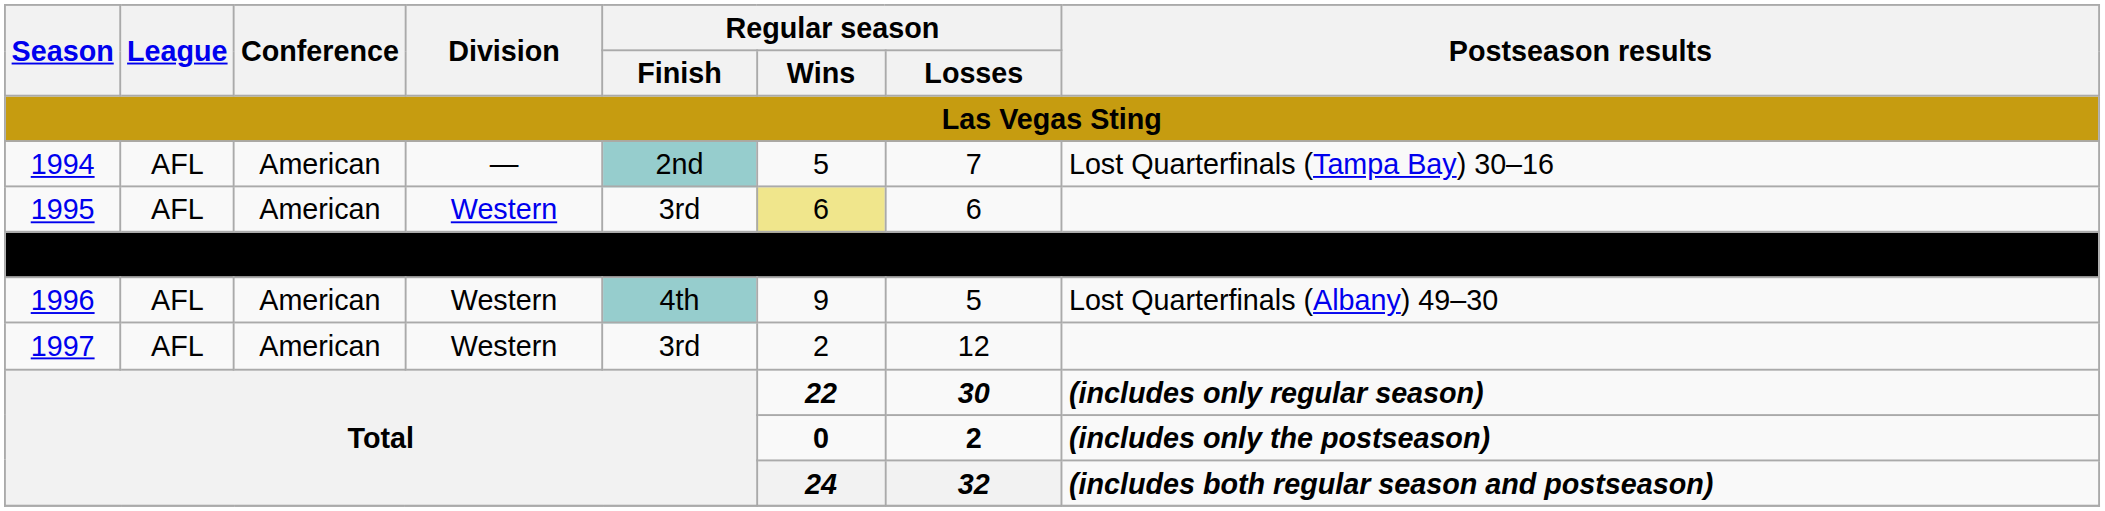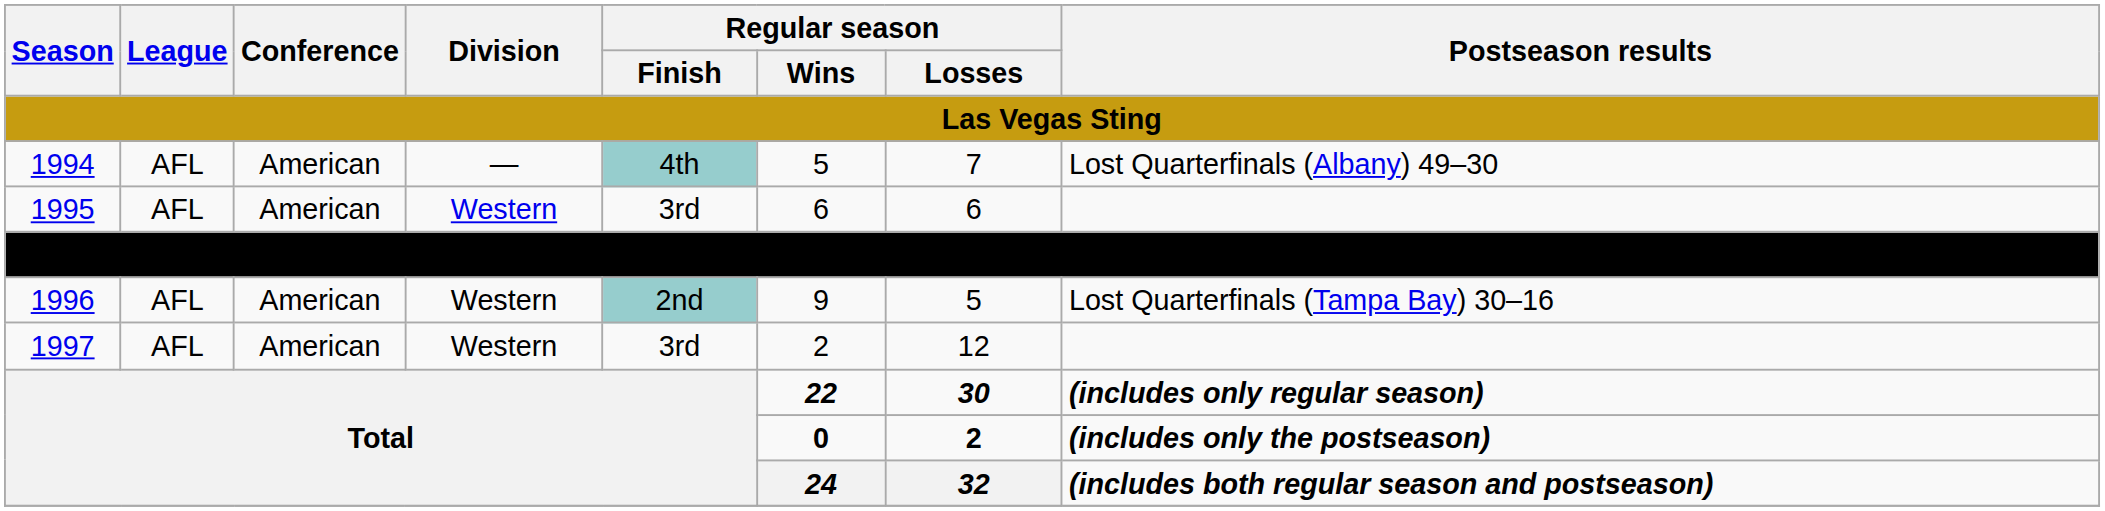 <table class="wikitable" style="font-size: 95%; width:70%;">
 <tr>
 <th rowspan="2" style="width:5%;"><a href='#'>Season</a></th>
 <th rowspan="2" style="width:5%;"><a href='#'>League</a></th>
 <th rowspan="2" style="width:5%;">Conference</th>
 <th rowspan="2">Division</th>
 <th colspan="3">Regular season</th>
 <th rowspan="2">Postseason results</th>
 </tr>
 <tr>
 <th>Finish</th>
 <th>Wins</th>
 <th>Losses</th>
 </tr>
 <tr>
 <td align="center" Colspan="8" style="background:#C69C10"><strong><span>Las Vegas Sting</span></strong></td>
 </tr>
 <tr>
 <td align="center"><a href='#'>1994</a></td>
 <td align="center">AFL</td>
 <td align="center">American</td>
 <td align="center">—</td>
-<td align="center" bgcolor="#96CDCD">2nd</td>
+<td align="center" bgcolor="#96CDCD">4th</td>
 <td align="center">5</td>
 <td align="center">7</td>
-<td>Lost Quarterfinals (<a href='#'>Tampa Bay</a>) 30–16</td>
+<td>Lost Quarterfinals (<a href='#'>Albany</a>) 49–30</td>
 </tr>
 <tr>
 <td align="center"><a href='#'>1995</a></td>
 <td align="center">AFL</td>
 <td align="center">American</td>
 <td align="center"><a href='#'>Western</a></td>
 <td align="center">3rd</td>
-<td align="center" style="background: khaki;">6</td>
+<td align="center">6</td>
 <td align="center">6</td>
 <td></td>
 </tr>
 <tr>
 <td align="center" Colspan="8" style="background:black"><strong><span>Anaheim Piranhas</span></strong></td>
 </tr>
 <tr>
 <td align="center"><a href='#'>1996</a></td>
 <td align="center">AFL</td>
 <td align="center">American</td>
 <td align="center">Western</td>
-<td align="center" bgcolor="#96CDCD">4th</td>
+<td align="center" bgcolor="#96CDCD">2nd</td>
 <td align="center">9</td>
 <td align="center">5</td>
-<td>Lost Quarterfinals (<a href='#'>Albany</a>) 49–30</td>
+<td>Lost Quarterfinals (<a href='#'>Tampa Bay</a>) 30–16</td>
 </tr>
 <tr>
 <td align="center"><a href='#'>1997</a></td>
 <td align="center">AFL</td>
 <td align="center">American</td>
 <td align="center">Western</td>
 <td align="center">3rd</td>
 <td align="center">2</td>
 <td align="center">12</td>
 <td></td>
 </tr>
 <tr>
 <th align="center" rowSpan="3" colSpan="5">Total</th>
 <td align="center"><strong><em>22</em></strong></td>
 <td align="center"><strong><em>30</em></strong></td>
 <td colSpan="2"><strong><em>(includes only regular season)</em></strong></td>
 </tr>
 <tr>
 <td align="center"><strong>0</strong></td>
 <td align="center"><strong>2</strong></td>
 <td colSpan="2"><strong><em>(includes only the postseason)</em></strong></td>
 </tr>
 <tr>
 <th align="center"><em>24</em></th>
 <th align="center"><em>32</em></th>
 <td colSpan="2"><strong><em>(includes both regular season and postseason)</em></strong></td>
 </tr>
 <tr>
 </tr>
 </table>
